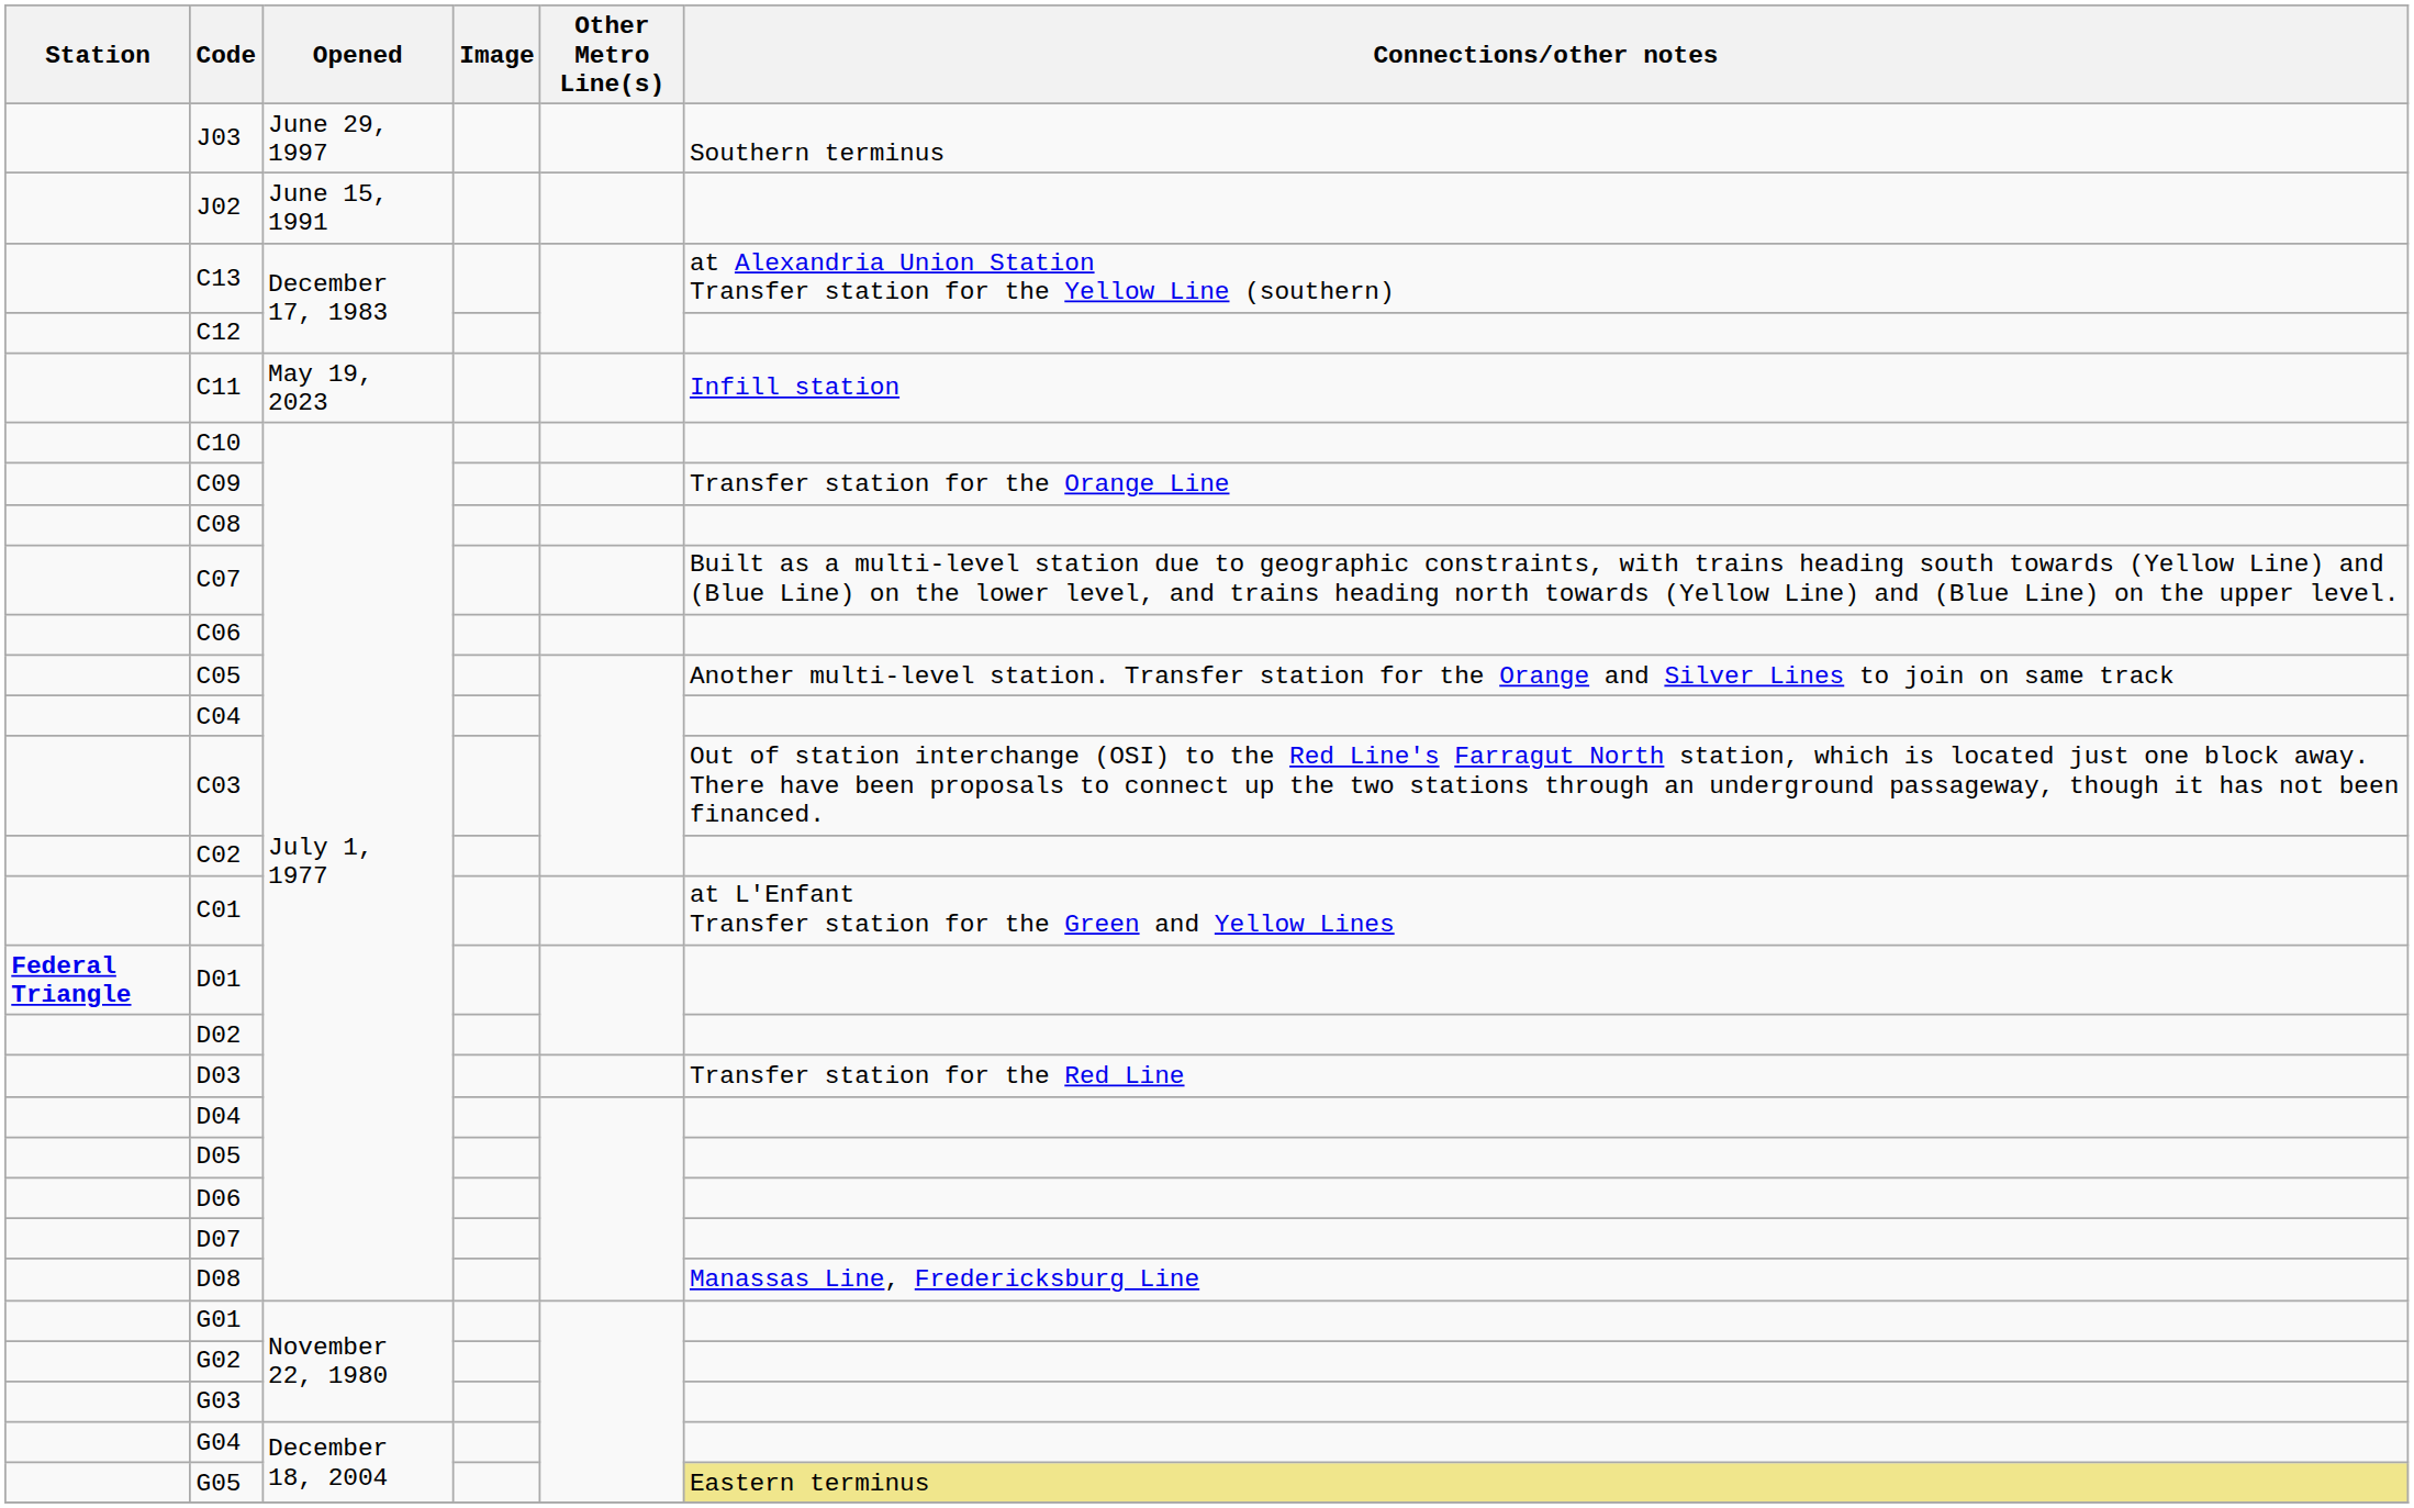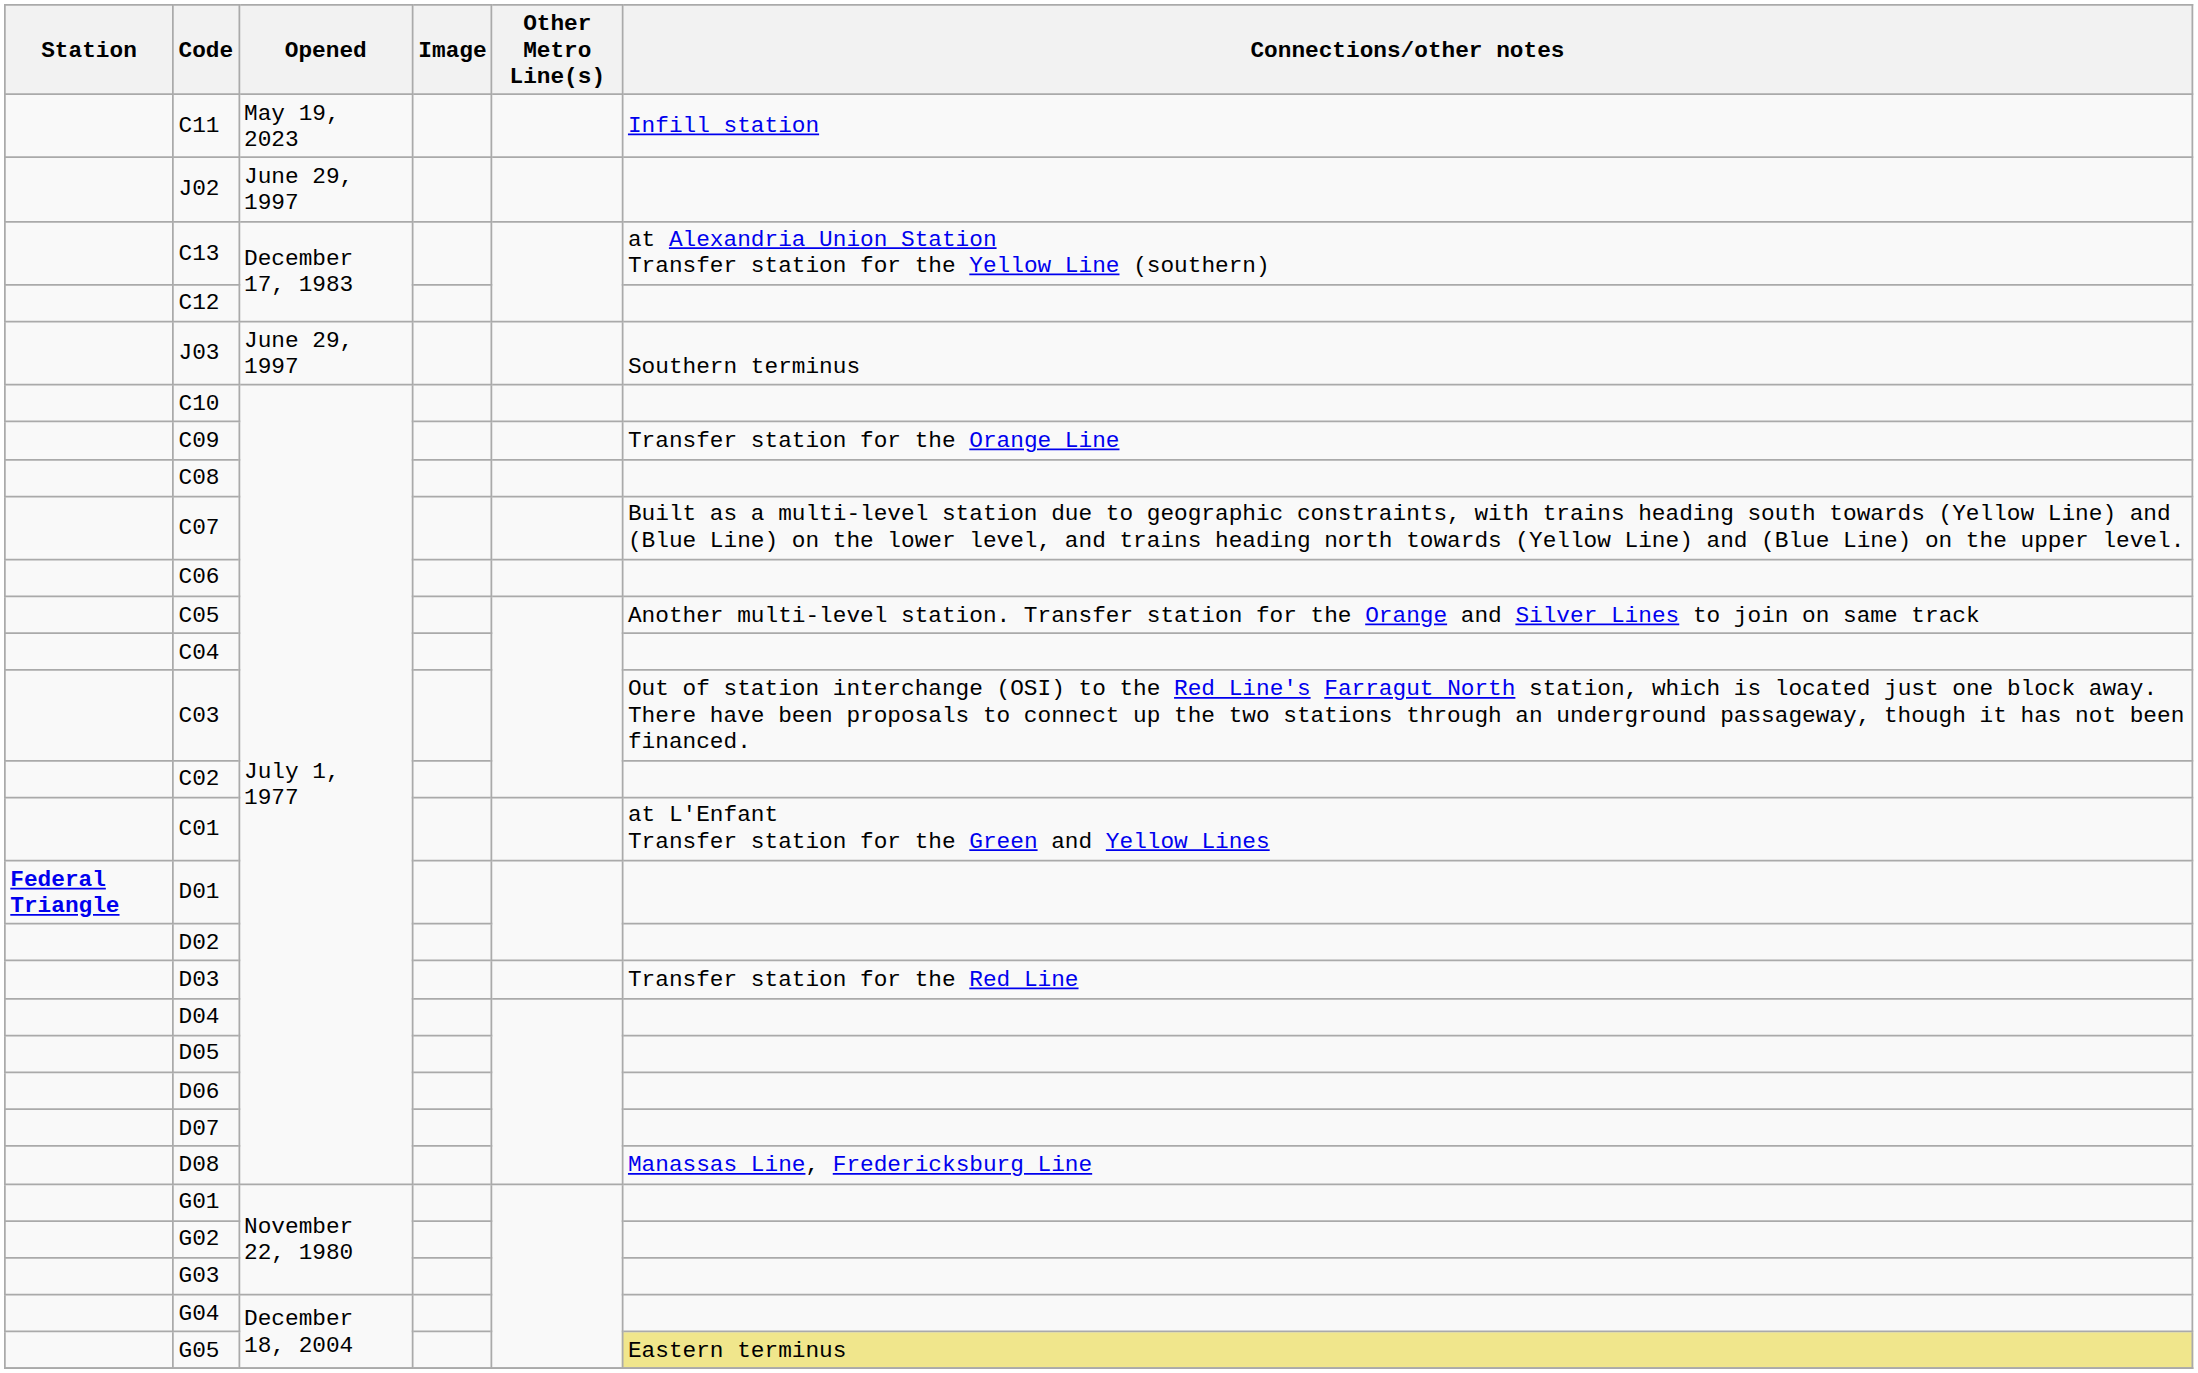 <table class=wikitable>
 <tr>
 <th>Station</th>
 <th>Code</th>
 <th>Opened</th>
 <th>Image</th>
 <th>Other Metro<br>Line(s)</th>
 <th>Connections/other notes</th>
 </tr>
 <tr>
 <td></td>
-<td>J03</td>
-<td>June 29, 1997</td>
+<td>C11</td>
+<td>May 19, 2023</td>
 <td></td>
 <td></td>
-<td><br>Southern terminus</td>
+<td><a href='#'>Infill station</a></td>
 </tr>
 <tr>
 <td></td>
 <td>J02</td>
-<td>June 15, 1991</td>
+<td>June 29, 1997</td>
 <td></td>
 <td></td>
 <td></td>
 </tr>
 <tr>
 <td></td>
 <td>C13</td>
 <td rowspan="2">December 17, 1983</td>
 <td></td>
 <td rowspan="2"></td>
 <td>  at <a href='#'>Alexandria Union Station</a> <br> Transfer station for the <a href='#'>Yellow Line</a> (southern)</td>
 </tr>
 <tr>
 <td></td>
 <td>C12</td>
 <td></td>
 <td></td>
 </tr>
 <tr>
 <td></td>
-<td>C11</td>
-<td>May 19, 2023</td>
+<td>J03</td>
+<td>June 29, 1997</td>
 <td></td>
 <td></td>
-<td><a href='#'>Infill station</a></td>
+<td><br>Southern terminus</td>
 </tr>
 <tr>
 <td></td>
 <td>C10</td>
 <td rowspan="18">July 1, 1977</td>
 <td></td>
 <td></td>
 <td></td>
 </tr>
 <tr>
 <td></td>
 <td>C09</td>
 <td></td>
 <td></td>
 <td>Transfer station for the <a href='#'>Orange Line</a></td>
 </tr>
 <tr>
 <td></td>
 <td>C08</td>
 <td></td>
 <td></td>
 <td></td>
 </tr>
 <tr>
 <td></td>
 <td>C07</td>
 <td></td>
 <td></td>
 <td>Built as a multi-level station due to geographic constraints, with trains heading south towards  (Yellow Line) and  (Blue Line) on the lower level, and trains heading north towards  (Yellow Line) and  (Blue Line) on the upper level.</td>
 </tr>
 <tr>
 <td></td>
 <td>C06</td>
 <td></td>
 <td></td>
 <td></td>
 </tr>
 <tr>
 <td></td>
 <td>C05</td>
 <td></td>
 <td rowspan="4"> </td>
 <td>Another multi-level station. Transfer station for the <a href='#'>Orange</a> and <a href='#'>Silver Lines</a> to join on same track</td>
 </tr>
 <tr>
 <td></td>
 <td>C04</td>
 <td></td>
 <td></td>
 </tr>
 <tr>
 <td></td>
 <td>C03</td>
 <td></td>
 <td>Out of station interchange (OSI) to the <a href='#'>Red Line's</a> <a href='#'>Farragut North</a> station, which is located just one block away. There have been proposals to connect up the two stations through an underground passageway, though it has not been financed.</td>
 </tr>
 <tr>
 <td></td>
 <td>C02</td>
 <td></td>
 <td></td>
 </tr>
 <tr>
 <td></td>
 <td>C01</td>
 <td></td>
 <td>  </td>
 <td> at L'Enfant <br> Transfer station for the <a href='#'>Green</a> and <a href='#'>Yellow Lines</a></td>
 </tr>
 <tr>
 <td><strong><a href='#'>Federal Triangle</a></strong></td>
 <td>D01</td>
 <td></td>
 <td rowspan="2"> </td>
 <td></td>
 </tr>
 <tr>
 <td></td>
 <td>D02</td>
 <td></td>
 <td></td>
 </tr>
 <tr>
 <td></td>
 <td>D03</td>
 <td></td>
 <td>   </td>
 <td>Transfer station for the <a href='#'>Red Line</a></td>
 </tr>
 <tr>
 <td></td>
 <td>D04</td>
 <td></td>
 <td rowspan="5"> </td>
 <td></td>
 </tr>
 <tr>
 <td></td>
 <td>D05</td>
 <td></td>
 <td></td>
 </tr>
 <tr>
 <td></td>
 <td>D06</td>
 <td></td>
 <td></td>
 </tr>
 <tr>
 <td></td>
 <td>D07</td>
 <td></td>
 <td></td>
 </tr>
 <tr>
 <td></td>
 <td>D08</td>
 <td></td>
 <td> <a href='#'>Manassas Line</a>, <a href='#'>Fredericksburg Line</a></td>
 </tr>
 <tr>
 <td></td>
 <td>G01</td>
 <td rowspan="3">November 22, 1980</td>
 <td></td>
 <td rowspan="5"></td>
 <td></td>
 </tr>
 <tr>
 <td></td>
 <td>G02</td>
 <td></td>
 <td></td>
 </tr>
 <tr>
 <td></td>
 <td>G03</td>
 <td></td>
 <td></td>
 </tr>
 <tr>
 <td></td>
 <td>G04</td>
 <td rowspan="2">December 18, 2004</td>
 <td></td>
 <td></td>
 </tr>
 <tr>
 <td></td>
 <td>G05</td>
 <td></td>
 <td style="background: khaki;">Eastern terminus</td>
 </tr>
 <tr>
 </tr>
 </table>
